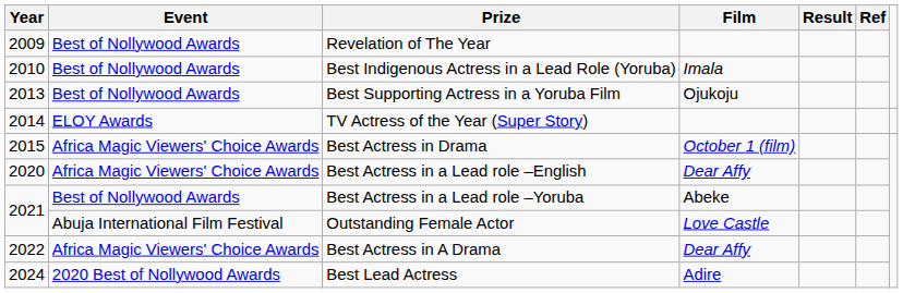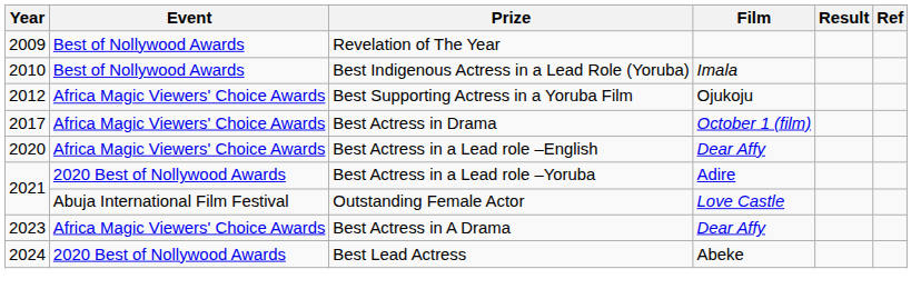 <table class="wikitable">
 <tr>
 <th>Year</th>
 <th>Event</th>
 <th>Prize</th>
 <th>Film</th>
 <th>Result</th>
 <th>Ref</th>
 </tr>
 <tr>
 <td>2009</td>
 <td><a href='#'>Best of Nollywood Awards</a></td>
 <td>Revelation of The Year</td>
 <td></td>
 <td></td>
 <td></td>
 </tr>
 <tr>
 <td>2010</td>
 <td><a href='#'>Best of Nollywood Awards</a></td>
 <td>Best Indigenous Actress in a Lead Role (Yoruba)</td>
 <td><em>Imala</em></td>
 <td></td>
 <td></td>
 </tr>
 <tr>
-<td>2013</td>
-<td><a href='#'>Best of Nollywood Awards</a></td>
+<td>2012</td>
+<td><a href='#'>Africa Magic Viewers' Choice Awards</a></td>
 <td>Best Supporting Actress in a Yoruba Film</td>
 <td>Ojukoju</td>
 <td></td>
 <td></td>
 </tr>
 <tr>
-<td>2014</td>
-<td><a href='#'>ELOY Awards</a></td>
-<td>TV Actress of the Year (<a href='#'>Super Story</a>)</td>
-<td></td>
-<td></td>
-<td></td>
-<td></td>
-</tr>
-<tr>
-<td>2015</td>
+<td>2017</td>
 <td><a href='#'>Africa Magic Viewers' Choice Awards</a></td>
 <td>Best Actress in Drama</td>
 <td><em><a href='#'>October 1 (film)</a></em></td>
 <td></td>
 <td></td>
 </tr>
 <tr>
 <td>2020</td>
 <td><a href='#'>Africa Magic Viewers' Choice Awards</a></td>
 <td>Best Actress in a Lead role –English</td>
 <td><em><a href='#'>Dear Affy</a></em></td>
 <td></td>
 <td></td>
 </tr>
 <tr>
 <td rowspan="2">2021</td>
-<td><a href='#'> Best of Nollywood Awards</a></td>
+<td><a href='#'>2020 Best of Nollywood Awards</a></td>
 <td>Best Actress in a Lead role –Yoruba</td>
-<td>Abeke</td>
+<td><a href='#'>Adire</a></td>
 <td></td>
 <td></td>
 </tr>
 <tr>
 <td>Abuja International Film Festival</td>
 <td>Outstanding Female Actor</td>
 <td><em><a href='#'>Love Castle</a></em></td>
 <td></td>
 <td></td>
 </tr>
 <tr>
-<td>2022</td>
+<td>2023</td>
 <td><a href='#'>Africa Magic Viewers' Choice Awards</a></td>
 <td>Best Actress in A Drama</td>
 <td><em><a href='#'>Dear Affy</a></em></td>
 <td></td>
 <td></td>
 </tr>
 <tr>
 <td>2024</td>
 <td><a href='#'>2020 Best of Nollywood Awards</a></td>
 <td>Best Lead Actress</td>
-<td><a href='#'>Adire</a></td>
+<td>Abeke</td>
 <td></td>
 <td></td>
 </tr>
 </table>
